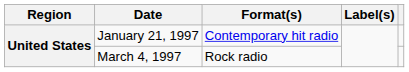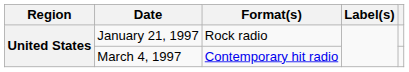 <table class="wikitable plainrowheaders">
 <tr>
 <th scope="col">Region</th>
 <th scope="col">Date</th>
 <th scope="col">Format(s)</th>
 <th scope="col">Label(s)</th>
 <th scope="col"></th>
 </tr>
 <tr>
 <th scope="row" rowspan="2">United States</th>
 <td>January 21, 1997</td>
-<td><a href='#'>Contemporary hit radio</a></td>
+<td>Rock radio</td>
 <td rowspan="2"></td>
 <td></td>
 </tr>
 <tr>
 <td>March 4, 1997</td>
-<td>Rock radio</td>
+<td><a href='#'>Contemporary hit radio</a></td>
 <td></td>
 </tr>
 </table>
